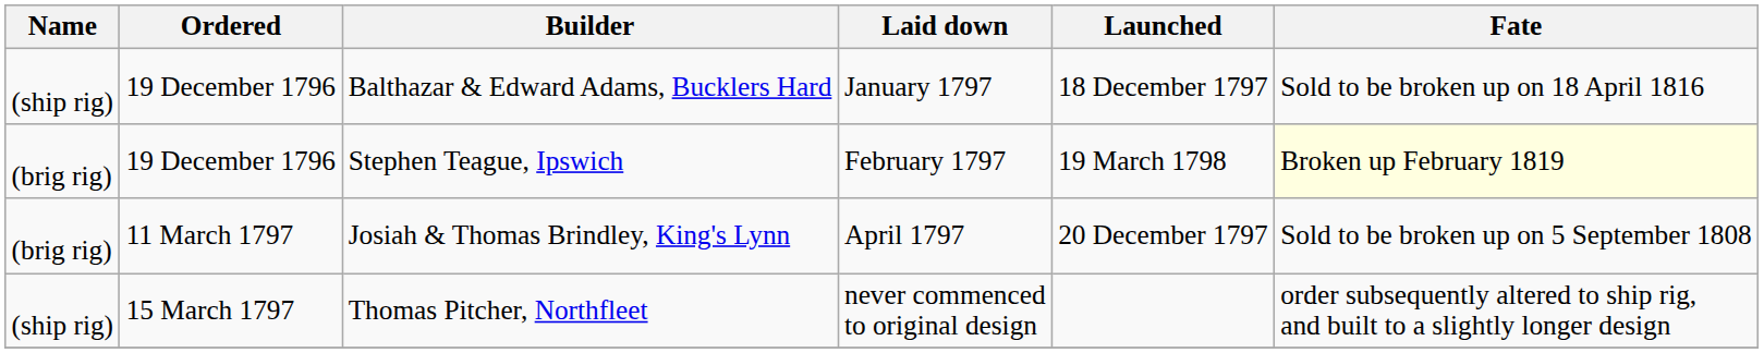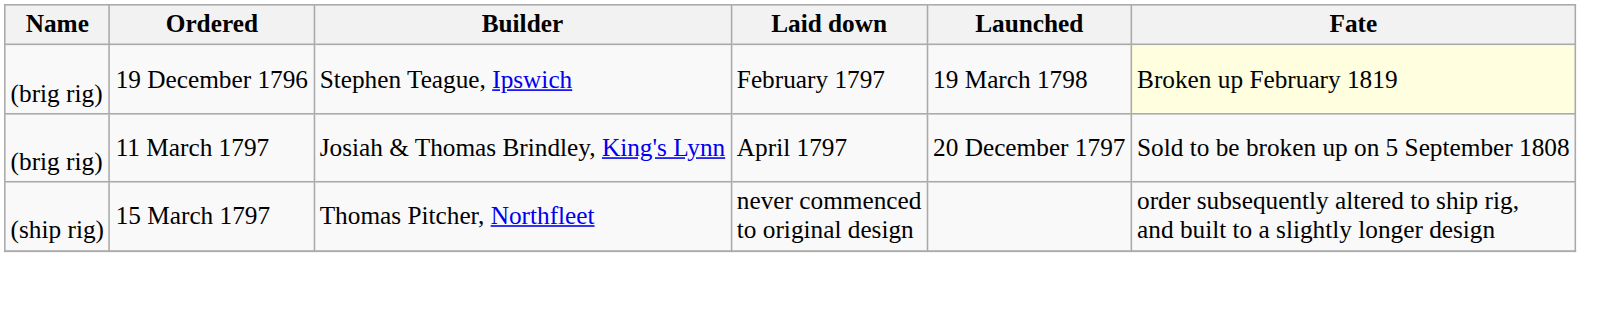 <table class="sortable wikitable">
 <tr>
 <th>Name</th>
 <th>Ordered</th>
 <th>Builder</th>
 <th>Laid down</th>
 <th>Launched</th>
 <th>Fate</th>
-</tr>
-<tr>
-<td><br> (ship rig)</td>
-<td>19 December 1796</td>
-<td>Balthazar & Edward Adams, <a href='#'>Bucklers Hard</a></td>
-<td>January 1797</td>
-<td>18 December 1797</td>
-<td>Sold to be broken up on 18 April 1816</td>
 </tr>
 <tr>
 <td><br> (brig rig)</td>
 <td>19 December 1796</td>
 <td>Stephen Teague, <a href='#'>Ipswich</a></td>
 <td>February 1797</td>
 <td>19 March 1798</td>
 <td style="background: lightyellow;">Broken up February 1819</td>
 </tr>
 <tr>
 <td><br> (brig rig)</td>
 <td>11 March 1797</td>
 <td>Josiah & Thomas Brindley, <a href='#'>King's Lynn</a></td>
 <td>April 1797</td>
 <td>20 December 1797</td>
 <td>Sold to be broken up on 5 September 1808</td>
 </tr>
 <tr>
 <td><br> (ship rig)</td>
 <td>15 March 1797</td>
 <td>Thomas Pitcher, <a href='#'>Northfleet</a></td>
 <td>never commenced <br>to original design</td>
 <td></td>
 <td>order subsequently altered to ship rig,<br> and built to a slightly longer design</td>
 </tr>
 <tr>
 </tr>
 </table>
